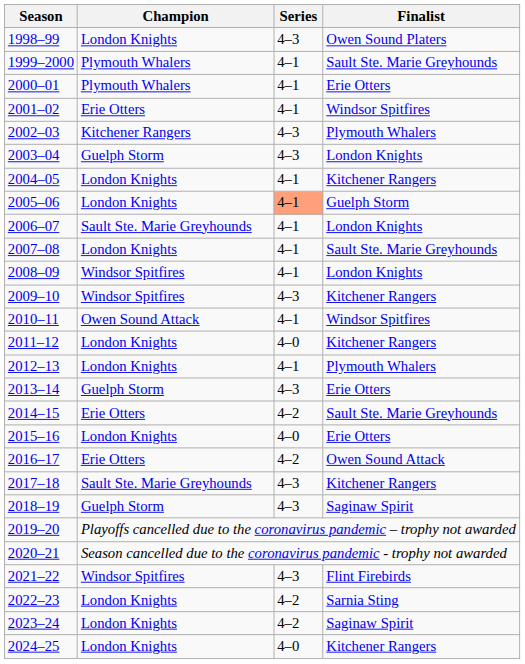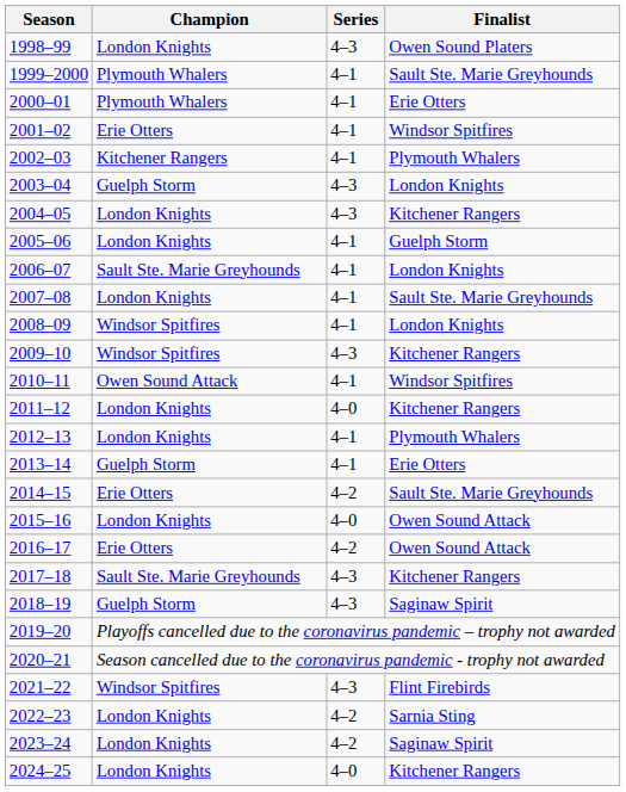 <table class="wikitable sortable">
 <tr>
 <th>Season</th>
 <th>Champion</th>
 <th>Series</th>
 <th>Finalist</th>
 </tr>
 <tr>
 <td><a href='#'>1998–99</a></td>
 <td><a href='#'>London Knights</a></td>
 <td>4–3</td>
 <td><a href='#'>Owen Sound Platers</a></td>
 </tr>
 <tr>
 <td><a href='#'>1999–2000</a></td>
 <td><a href='#'>Plymouth Whalers</a></td>
 <td>4–1</td>
 <td><a href='#'>Sault Ste. Marie Greyhounds</a></td>
 </tr>
 <tr>
 <td><a href='#'>2000–01</a></td>
 <td><a href='#'>Plymouth Whalers</a></td>
 <td>4–1</td>
 <td><a href='#'>Erie Otters</a></td>
 </tr>
 <tr>
 <td><a href='#'>2001–02</a></td>
 <td><a href='#'>Erie Otters</a></td>
 <td>4–1</td>
 <td><a href='#'>Windsor Spitfires</a></td>
 </tr>
 <tr>
 <td><a href='#'>2002–03</a></td>
 <td><a href='#'>Kitchener Rangers</a></td>
-<td>4–3</td>
+<td>4–1</td>
 <td><a href='#'>Plymouth Whalers</a></td>
 </tr>
 <tr>
 <td><a href='#'>2003–04</a></td>
 <td><a href='#'>Guelph Storm</a></td>
 <td>4–3</td>
 <td><a href='#'>London Knights</a></td>
 </tr>
 <tr>
 <td><a href='#'>2004–05</a></td>
 <td><a href='#'>London Knights</a></td>
-<td>4–1</td>
+<td>4–3</td>
 <td><a href='#'>Kitchener Rangers</a></td>
 </tr>
 <tr>
 <td><a href='#'>2005–06</a></td>
 <td><a href='#'>London Knights</a></td>
-<td style="background: lightsalmon;">4–1</td>
+<td>4–1</td>
 <td><a href='#'>Guelph Storm</a></td>
 </tr>
 <tr>
 <td><a href='#'>2006–07</a></td>
 <td><a href='#'>Sault Ste. Marie Greyhounds</a></td>
 <td>4–1</td>
 <td><a href='#'>London Knights</a></td>
 </tr>
 <tr>
 <td><a href='#'>2007–08</a></td>
 <td><a href='#'>London Knights</a></td>
 <td>4–1</td>
 <td><a href='#'>Sault Ste. Marie Greyhounds</a></td>
 </tr>
 <tr>
 <td><a href='#'>2008–09</a></td>
 <td><a href='#'>Windsor Spitfires</a></td>
 <td>4–1</td>
 <td><a href='#'>London Knights</a></td>
 </tr>
 <tr>
 <td><a href='#'>2009–10</a></td>
 <td><a href='#'>Windsor Spitfires</a></td>
 <td>4–3</td>
 <td><a href='#'>Kitchener Rangers</a></td>
 </tr>
 <tr>
 <td><a href='#'>2010–11</a></td>
 <td><a href='#'>Owen Sound Attack</a></td>
 <td>4–1</td>
 <td><a href='#'>Windsor Spitfires</a></td>
 </tr>
 <tr>
 <td><a href='#'>2011–12</a></td>
 <td><a href='#'>London Knights</a></td>
 <td>4–0</td>
 <td><a href='#'>Kitchener Rangers</a></td>
 </tr>
 <tr>
 <td><a href='#'>2012–13</a></td>
 <td><a href='#'>London Knights</a></td>
 <td>4–1</td>
 <td><a href='#'>Plymouth Whalers</a></td>
 </tr>
 <tr>
 <td><a href='#'>2013–14</a></td>
 <td><a href='#'>Guelph Storm</a></td>
-<td>4–3</td>
+<td>4–1</td>
 <td><a href='#'>Erie Otters</a></td>
 </tr>
 <tr>
 <td><a href='#'>2014–15</a></td>
 <td><a href='#'>Erie Otters</a></td>
 <td>4–2</td>
 <td><a href='#'>Sault Ste. Marie Greyhounds</a></td>
 </tr>
 <tr>
 <td><a href='#'>2015–16</a></td>
 <td><a href='#'>London Knights</a></td>
 <td>4–0</td>
-<td><a href='#'>Erie Otters</a></td>
+<td><a href='#'>Owen Sound Attack</a></td>
 </tr>
 <tr>
 <td><a href='#'>2016–17</a></td>
 <td><a href='#'>Erie Otters</a></td>
 <td>4–2</td>
 <td><a href='#'>Owen Sound Attack</a></td>
 </tr>
 <tr>
 <td><a href='#'>2017–18</a></td>
 <td><a href='#'>Sault Ste. Marie Greyhounds</a></td>
 <td>4–3</td>
 <td><a href='#'>Kitchener Rangers</a></td>
 </tr>
 <tr>
 <td><a href='#'>2018–19</a></td>
 <td><a href='#'>Guelph Storm</a></td>
 <td>4–3</td>
 <td><a href='#'>Saginaw Spirit</a></td>
 </tr>
 <tr>
 <td><a href='#'>2019–20</a></td>
 <td colspan="3"><em>Playoffs cancelled due to the <a href='#'>coronavirus pandemic</a> – trophy not awarded</em></td>
 </tr>
 <tr>
 <td><a href='#'>2020–21</a></td>
 <td colspan="3"><em>Season cancelled due to the <a href='#'>coronavirus pandemic</a> - trophy not awarded</em></td>
 </tr>
 <tr>
 <td><a href='#'>2021–22</a></td>
 <td><a href='#'>Windsor Spitfires</a></td>
 <td>4–3</td>
 <td><a href='#'>Flint Firebirds</a></td>
 </tr>
 <tr>
 <td><a href='#'>2022–23</a></td>
 <td><a href='#'>London Knights</a></td>
 <td>4–2</td>
 <td><a href='#'>Sarnia Sting</a></td>
 </tr>
 <tr>
 <td><a href='#'>2023–24</a></td>
 <td><a href='#'>London Knights</a></td>
 <td>4–2</td>
 <td><a href='#'>Saginaw Spirit</a></td>
 </tr>
 <tr>
 <td><a href='#'>2024–25</a></td>
 <td><a href='#'>London Knights</a></td>
 <td>4–0</td>
 <td><a href='#'>Kitchener Rangers</a></td>
 </tr>
 </table>
